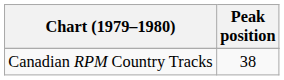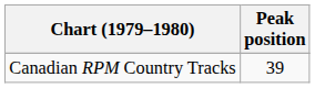 <table class="wikitable sortable">
 <tr>
 <th align="left">Chart (1979–1980)</th>
 <th align="center">Peak<br>position</th>
 </tr>
 <tr>
 </tr>
 <tr>
 <td align="left">Canadian <em>RPM</em> Country Tracks</td>
-<td align="center">38</td>
+<td align="center">39</td>
 </tr>
 </table>
